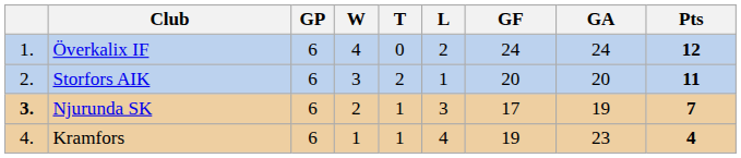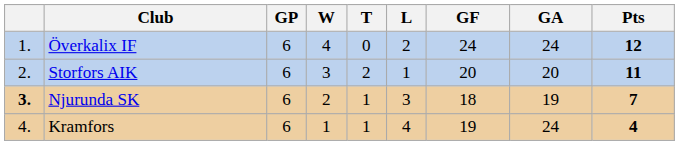 <table class="wikitable">
 <tr>
 <th width="30"></th>
 <th width="200">Club</th>
 <th width="30">GP</th>
 <th width="30">W</th>
 <th width="30">T</th>
 <th width="30">L</th>
 <th width="70">GF</th>
 <th width="70">GA</th>
 <th width="70">Pts</th>
 </tr>
 <tr bgcolor="#BCD2EE" align="center">
 <td>1.</td>
 <td align="left"><a href='#'>Överkalix IF</a></td>
 <td>6</td>
 <td>4</td>
 <td>0</td>
 <td>2</td>
 <td>24</td>
 <td>24</td>
 <td><strong>12</strong></td>
 </tr>
 <tr bgcolor="#BCD2EE" align="center">
 <td>2.</td>
 <td align="left"><a href='#'>Storfors AIK</a></td>
 <td>6</td>
 <td>3</td>
 <td>2</td>
 <td>1</td>
 <td>20</td>
 <td>20</td>
 <td><strong>11</strong></td>
 </tr>
 <tr bgcolor="#EECFA1" align="center">
 <td><strong>3.</strong></td>
 <td align="left"><a href='#'>Njurunda SK</a></td>
 <td>6</td>
 <td>2</td>
 <td>1</td>
 <td>3</td>
-<td>17</td>
+<td>18</td>
 <td>19</td>
 <td><strong>7</strong></td>
 </tr>
 <tr bgcolor="#EECFA1" align="center">
 <td>4.</td>
 <td align="left">Kramfors</td>
 <td>6</td>
 <td>1</td>
 <td>1</td>
 <td>4</td>
 <td>19</td>
-<td>23</td>
+<td>24</td>
 <td><strong>4</strong></td>
 </tr>
 </table>
